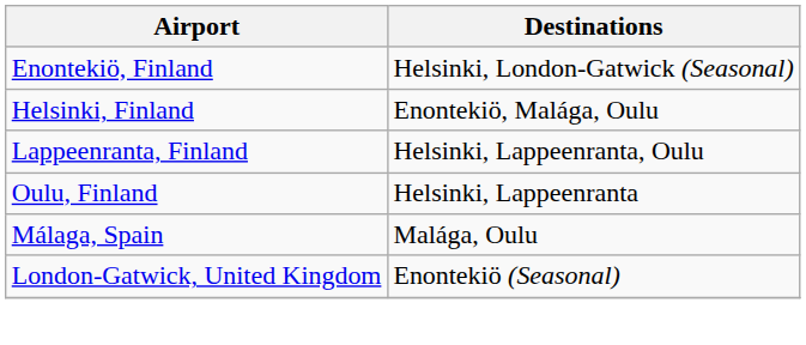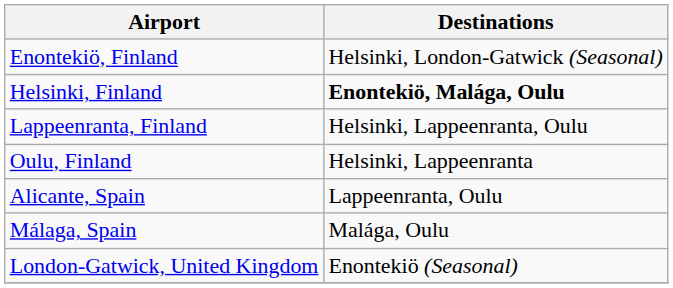 <table class="wikitable">
 <tr>
 <th>Airport</th>
 <th>Destinations</th>
 </tr>
 <tr>
 <td><a href='#'>Enontekiö, Finland</a></td>
 <td>Helsinki, London-Gatwick <em>(Seasonal)</em></td>
 </tr>
 <tr>
 <td><a href='#'>Helsinki, Finland</a></td>
-<td>Enontekiö, Malága, Oulu</td>
+<td><strong>Enontekiö, Malága, Oulu</strong></td>
 </tr>
 <tr>
 <td><a href='#'>Lappeenranta, Finland</a></td>
 <td>Helsinki, Lappeenranta, Oulu</td>
 </tr>
 <tr>
 <td><a href='#'>Oulu, Finland</a></td>
 <td>Helsinki, Lappeenranta</td>
+</tr>
+<tr>
+<td><a href='#'>Alicante, Spain</a></td>
+<td>Lappeenranta, Oulu</td>
 </tr>
 <tr>
 <td><a href='#'>Málaga, Spain</a></td>
 <td>Malága, Oulu</td>
 </tr>
 <tr>
 <td><a href='#'>London-Gatwick, United Kingdom</a></td>
 <td>Enontekiö <em>(Seasonal)</em></td>
 </tr>
 <tr>
 </tr>
 </table>
